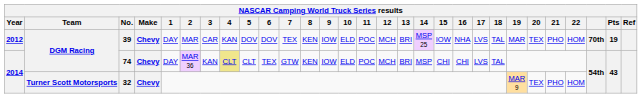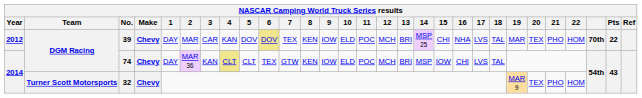 <table class="wikitable" style="text-align:center; font-size:75%">
 <tr>
 <th colspan=45><a href='#'>NASCAR Camping World Truck Series</a> results</th>
 </tr>
 <tr>
 <th>Year</th>
 <th>Team</th>
 <th>No.</th>
 <th>Make</th>
 <th>1</th>
 <th>2</th>
 <th>3</th>
 <th>4</th>
 <th>5</th>
 <th>6</th>
 <th>7</th>
 <th>8</th>
 <th>9</th>
 <th>10</th>
 <th>11</th>
 <th>12</th>
 <th>13</th>
 <th>14</th>
 <th>15</th>
 <th>16</th>
 <th>17</th>
 <th>18</th>
 <th>19</th>
 <th>20</th>
 <th>21</th>
 <th>22</th>
 <th></th>
 <th>Pts</th>
 <th>Ref</th>
 </tr>
 <tr>
 <th><a href='#'>2012</a></th>
 <th rowspan=2><a href='#'>DGM Racing</a></th>
 <th>39</th>
 <th><a href='#'>Chevy</a></th>
 <td><a href='#'>DAY</a></td>
 <td><a href='#'>MAR</a></td>
 <td><a href='#'>CAR</a></td>
 <td><a href='#'>KAN</a></td>
 <td><a href='#'>DOV</a></td>
-<td><a href='#'>DOV</a></td>
+<td style="background: khaki;"><a href='#'>DOV</a></td>
 <td><a href='#'>TEX</a></td>
 <td><a href='#'>KEN</a></td>
 <td><a href='#'>IOW</a></td>
 <td><a href='#'>ELD</a></td>
 <td><a href='#'>POC</a></td>
 <td><a href='#'>MCH</a></td>
 <td><a href='#'>BRI</a></td>
 <td style="background:#EFCFFF;"><a href='#'>MSP</a><br><small>25</small></td>
-<td><a href='#'>IOW</a></td>
+<td><a href='#'>CHI</a></td>
 <td><a href='#'>NHA</a></td>
 <td><a href='#'>LVS</a></td>
 <td><a href='#'>TAL</a></td>
 <td><a href='#'>MAR</a></td>
 <td><a href='#'>TEX</a></td>
 <td><a href='#'>PHO</a></td>
 <td><a href='#'>HOM</a></td>
 <th>70th</th>
-<th>19</th>
+<th>22</th>
 <th></th>
 </tr>
 <tr>
 <th rowspan=2><a href='#'>2014</a></th>
 <th>74</th>
 <th><a href='#'>Chevy</a></th>
 <td><a href='#'>DAY</a></td>
 <td style="background:#EFCFFF;"><a href='#'>MAR</a><br><small>36</small></td>
 <td><a href='#'>KAN</a></td>
 <td style="background: khaki;"><a href='#'>CLT</a></td>
 <td><a href='#'>CLT</a></td>
 <td><a href='#'>TEX</a></td>
 <td><a href='#'>GTW</a></td>
 <td><a href='#'>KEN</a></td>
 <td><a href='#'>IOW</a></td>
 <td><a href='#'>ELD</a></td>
 <td><a href='#'>POC</a></td>
 <td><a href='#'>MCH</a></td>
 <td><a href='#'>BRI</a></td>
 <td><a href='#'>MSP</a></td>
-<td><a href='#'>CHI</a></td>
+<td><a href='#'>IOW</a></td>
 <td><a href='#'>CHI</a></td>
 <td><a href='#'>LVS</a></td>
 <td><a href='#'>TAL</a></td>
 <td colspan=4></td>
 <th rowspan=2>54th</th>
 <th rowspan=2>43</th>
 <th rowspan=2></th>
 </tr>
 <tr>
 <th><a href='#'>Turner Scott Motorsports</a></th>
 <th>32</th>
 <th><a href='#'>Chevy</a></th>
 <td colspan=18></td>
 <td style="background:#FFDF9F;"><a href='#'>MAR</a><br><small>9</small></td>
 <td><a href='#'>TEX</a></td>
 <td><a href='#'>PHO</a></td>
 <td><a href='#'>HOM</a></td>
 </tr>
 </table>
